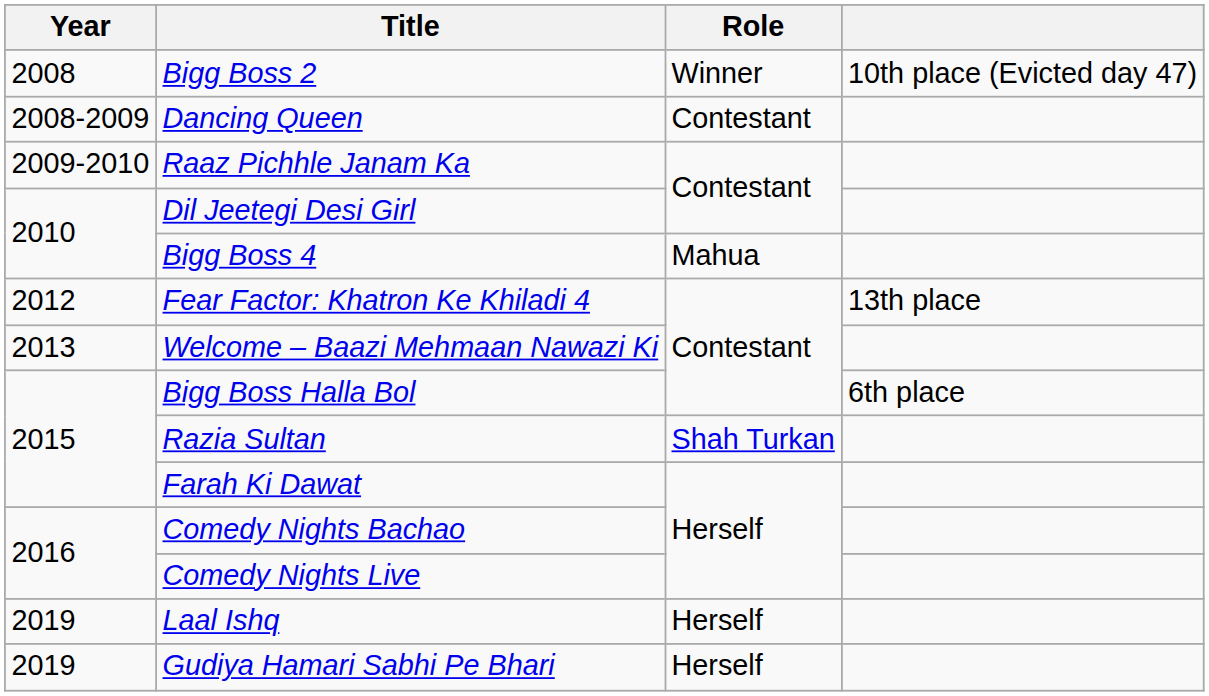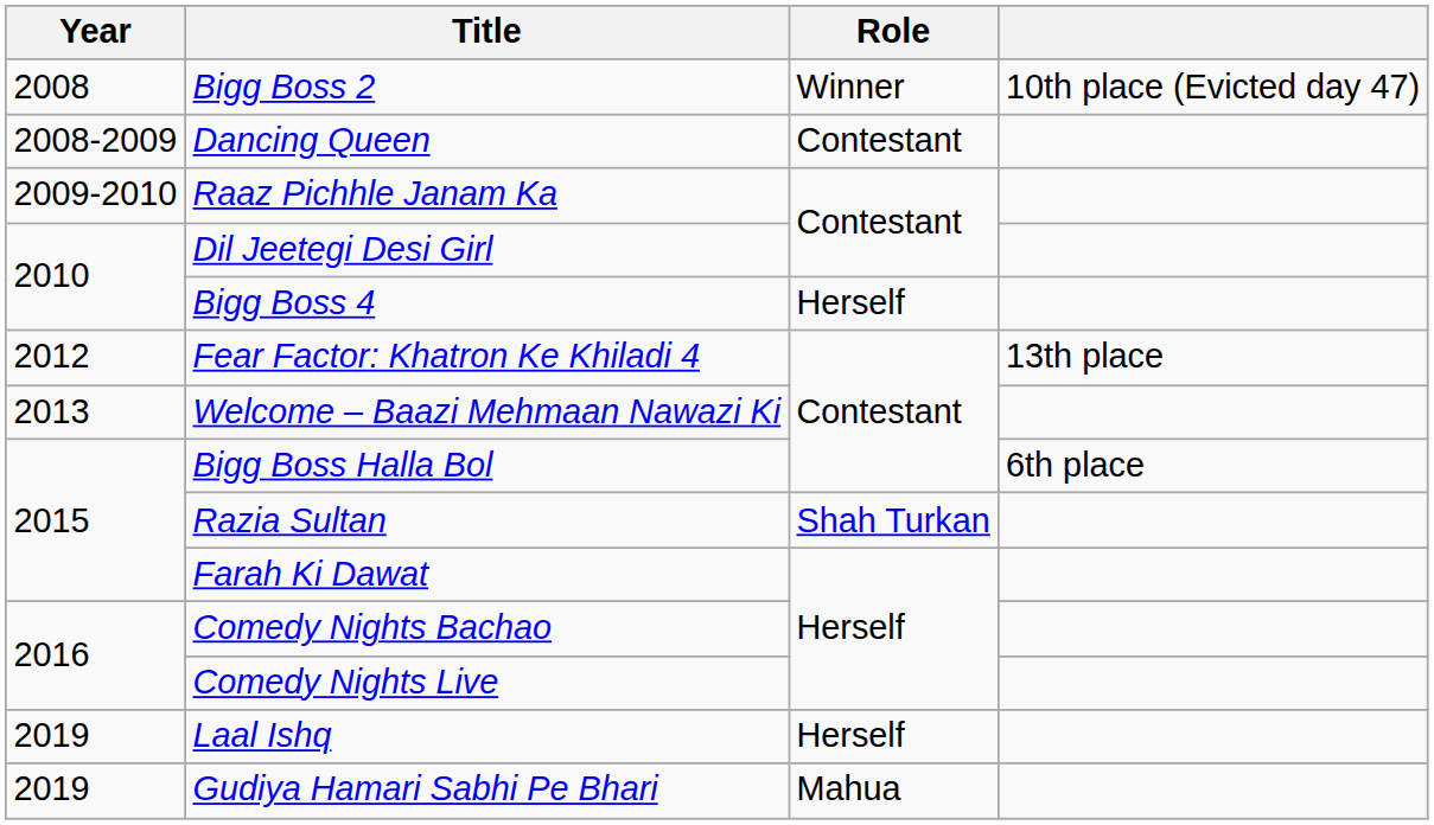 <table class="wikitable sortable">
 <tr>
 <th>Year</th>
 <th>Title</th>
 <th>Role</th>
 <th class="unsortable"></th>
 </tr>
 <tr>
 <td>2008</td>
 <td><em><a href='#'>Bigg Boss 2</a></em></td>
 <td>Winner</td>
 <td>10th place (Evicted day 47)</td>
 </tr>
 <tr>
 <td>2008-2009</td>
 <td><em><a href='#'>Dancing Queen</a></em></td>
 <td>Contestant</td>
 <td></td>
 </tr>
 <tr>
 <td>2009-2010</td>
 <td><em><a href='#'>Raaz Pichhle Janam Ka</a></em></td>
 <td rowspan=2>Contestant</td>
 <td></td>
 </tr>
 <tr>
 <td rowspan=2>2010</td>
 <td><em><a href='#'>Dil Jeetegi Desi Girl</a></em></td>
 <td></td>
 </tr>
 <tr>
 <td><em><a href='#'>Bigg Boss 4</a></em></td>
-<td>Mahua</td>
+<td>Herself</td>
 <td></td>
 </tr>
 <tr>
 <td>2012</td>
 <td><em><a href='#'>Fear Factor: Khatron Ke Khiladi 4</a></em></td>
 <td rowspan=3>Contestant</td>
 <td>13th place</td>
 </tr>
 <tr>
 <td>2013</td>
 <td><em><a href='#'>Welcome – Baazi Mehmaan Nawazi Ki</a></em></td>
 <td></td>
 </tr>
 <tr>
 <td rowspan=3>2015</td>
 <td><em><a href='#'>Bigg Boss Halla Bol</a></em></td>
 <td>6th place</td>
 </tr>
 <tr>
 <td><em><a href='#'>Razia Sultan</a></em></td>
 <td><a href='#'>Shah Turkan</a></td>
 <td></td>
 </tr>
 <tr>
 <td><em><a href='#'>Farah Ki Dawat</a></em></td>
 <td rowspan=3>Herself</td>
 <td></td>
 </tr>
 <tr>
 <td rowspan=2>2016</td>
 <td><em><a href='#'>Comedy Nights Bachao</a></em></td>
 <td></td>
 </tr>
 <tr>
 <td><em><a href='#'>Comedy Nights Live</a></em></td>
 <td></td>
 </tr>
 <tr>
 <td>2019</td>
 <td><em><a href='#'>Laal Ishq</a></em></td>
 <td>Herself</td>
 <td></td>
 </tr>
 <tr>
 <td>2019</td>
 <td><em><a href='#'>Gudiya Hamari Sabhi Pe Bhari</a></em></td>
-<td>Herself</td>
+<td>Mahua</td>
 <td></td>
 </tr>
 </table>
